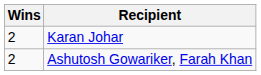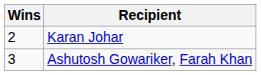 <table class="wikitable">
 <tr>
 <th>Wins</th>
 <th>Recipient</th>
 </tr>
 <tr>
 <td>2</td>
 <td><a href='#'>Karan Johar</a></td>
 </tr>
 <tr>
-<td>2</td>
+<td>3</td>
 <td><a href='#'>Ashutosh Gowariker</a>, <a href='#'>Farah Khan</a></td>
 </tr>
 </table>
